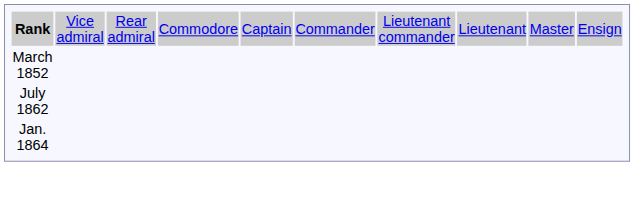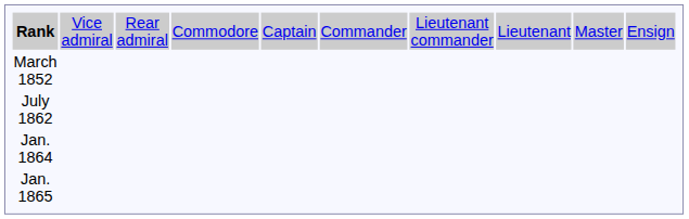 <table style="border:1px solid #8888aa; background-color:#f7f8ff; padding:5px; font-size:95%; margin: 0px 12px 12px 0px; text-align:center;">
 <tr bgcolor="#CCCCCC">
 <th>Rank</th>
 <td><a href='#'>Vice admiral</a></td>
 <td><a href='#'>Rear admiral</a></td>
 <td><a href='#'>Commodore</a></td>
 <td><a href='#'>Captain</a></td>
 <td><a href='#'>Commander</a></td>
 <td><a href='#'>Lieutenant<br>commander</a></td>
 <td><a href='#'>Lieutenant</a></td>
 <td><a href='#'>Master</a></td>
 <td><a href='#'>Ensign</a></td>
 </tr>
 <tr>
 <td>March 1852</td>
 <td colspan=2></td>
 <td></td>
 <td></td>
 <td></td>
 <td></td>
 <td></td>
 <td></td>
 <td></td>
 </tr>
 <tr>
 <td>July 1862</td>
 <td></td>
 <td></td>
 <td></td>
 <td></td>
 <td></td>
 <td></td>
 <td></td>
 <td></td>
 <td></td>
 </tr>
 <tr>
 <td>Jan. 1864</td>
 <td></td>
 <td></td>
 <td></td>
 <td></td>
 <td></td>
 <td></td>
 <td></td>
 <td></td>
 <td></td>
 </tr>
+<tr>
+<td>Jan. 1865</td>
+<td></td>
+<td></td>
+<td></td>
+<td></td>
+<td></td>
+<td></td>
+<td></td>
+<td></td>
+<td></td>
+</tr>
 </table>
